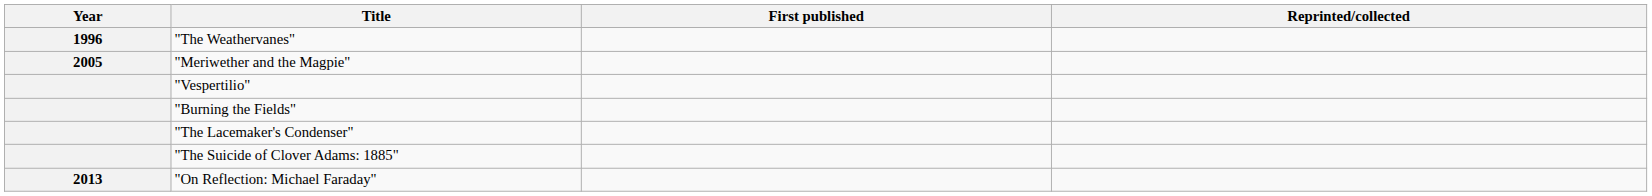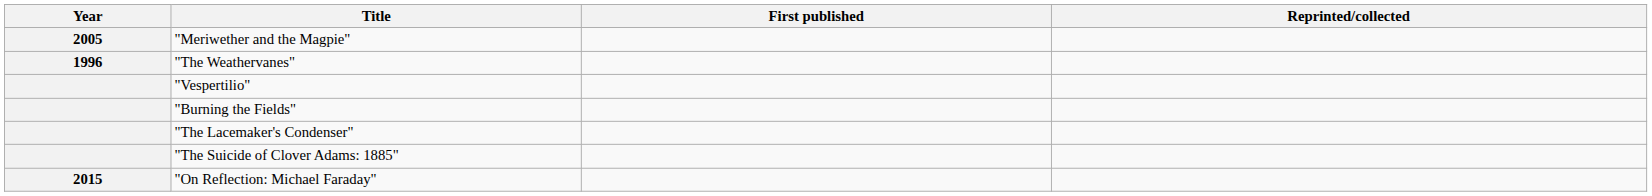 <table class='wikitable sortable' width='90%'>
 <tr>
 <th>Year</th>
 <th width="25%">Title</th>
 <th>First published</th>
 <th>Reprinted/collected</th>
 </tr>
 <tr>
-<th>1996</th>
-<td>"The Weathervanes"</td>
+<th>2005</th>
+<td>"Meriwether and the Magpie"</td>
 <td></td>
 <td></td>
 </tr>
 <tr>
-<th>2005</th>
-<td>"Meriwether and the Magpie"</td>
+<th>1996</th>
+<td>"The Weathervanes"</td>
 <td></td>
 <td></td>
 </tr>
 <tr>
 <th></th>
 <td>"Vespertilio"</td>
 <td></td>
 <td></td>
 </tr>
 <tr>
 <th></th>
 <td>"Burning the Fields"</td>
 <td></td>
 <td></td>
 </tr>
 <tr>
 <th></th>
 <td>"The Lacemaker's Condenser"</td>
 <td></td>
 <td></td>
 </tr>
 <tr>
 <th></th>
 <td>"The Suicide of Clover Adams: 1885"</td>
 <td></td>
 <td></td>
 </tr>
 <tr>
-<th>2013</th>
+<th>2015</th>
 <td>"On Reflection: Michael Faraday"</td>
 <td></td>
 <td></td>
 </tr>
 </table>
